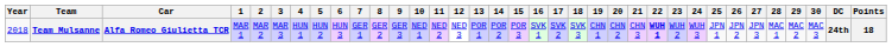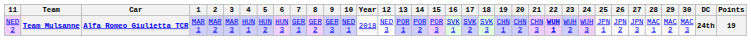 <table class="wikitable" style="text-align:center; font-size:85%">
 <tr>
-<th>Year</th>
+<th>11</th>
 <th>Team</th>
 <th>Car</th>
 <th>1</th>
 <th>2</th>
 <th>3</th>
 <th>4</th>
 <th>5</th>
 <th>6</th>
 <th>7</th>
 <th>8</th>
 <th>9</th>
 <th>10</th>
-<th>11</th>
+<th>Year</th>
 <th>12</th>
 <th>13</th>
 <th>14</th>
 <th>15</th>
 <th>16</th>
 <th>17</th>
 <th>18</th>
 <th>19</th>
 <th>20</th>
 <th>21</th>
 <th>22</th>
 <th>23</th>
 <th>24</th>
 <th>25</th>
 <th>26</th>
 <th>27</th>
 <th>28</th>
 <th>29</th>
 <th>30</th>
 <th>DC</th>
 <th>Points</th>
 </tr>
 <tr>
-<td><a href='#'>2018</a></td>
+<td style="background:#EFCFFF;"><a href='#'>NED<br>2</a><br></td>
 <th nowrap><a href='#'>Team Mulsanne</a></th>
 <th nowrap><a href='#'>Alfa Romeo Giulietta TCR</a></th>
 <td style="background:#CFCFFF;"><a href='#'>MAR<br>1</a><br></td>
 <td style="background:#CFCFFF;"><a href='#'>MAR<br>2</a><br></td>
 <td style="background:#CFCFFF;"><a href='#'>MAR<br>3</a><br></td>
 <td style="background:#CFCFFF;"><a href='#'>HUN<br>1</a><br></td>
 <td style="background:#CFCFFF;"><a href='#'>HUN<br>2</a><br></td>
 <td style="background:#EFCFFF;"><a href='#'>HUN<br>3</a><br></td>
 <td style="background:#CFCFFF;"><a href='#'>GER<br>1</a><br></td>
 <td style="background:#EFCFFF;"><a href='#'>GER<br>2</a><br></td>
 <td style="background:#CFCFFF;"><a href='#'>GER<br>3</a><br></td>
 <td style="background:#CFCFFF;"><a href='#'>NED<br>1</a><br></td>
-<td style="background:#EFCFFF;"><a href='#'>NED<br>2</a><br></td>
+<td><a href='#'>2018</a></td>
 <td style="background:#FFFFFF;"><a href='#'>NED<br>3</a><br></td>
 <td style="background:#CFCFFF;"><a href='#'>POR<br>1</a><br></td>
 <td style="background:#CFCFFF;"><a href='#'>POR<br>2</a><br></td>
 <td style="background:#EFCFFF;"><a href='#'>POR<br>3</a><br></td>
 <td style="background:#DFFFDF;"><a href='#'>SVK<br>1</a><br></td>
 <td style="background:#CFCFFF;"><a href='#'>SVK<br>2</a><br></td>
 <td style="background:#DFFFDF;"><a href='#'>SVK<br>3</a><br></td>
 <td style="background:#CFCFFF;"><a href='#'>CHN<br>1</a><br></td>
 <td style="background:#CFCFFF;"><a href='#'>CHN<br>2</a><br></td>
 <td style="background:#EFCFFF;"><a href='#'>CHN<br>3</a><br></td>
 <td style="background:#EFCFFF;"><strong><a href='#'>WUH<br>1</a><br></strong></td>
 <td style="background:#CFCFFF;"><a href='#'>WUH<br>2</a><br></td>
 <td style="background:#EFCFFF;"><a href='#'>WUH<br>3</a><br></td>
 <td><a href='#'>JPN<br>1</a></td>
 <td><a href='#'>JPN<br>2</a></td>
 <td><a href='#'>JPN<br>3</a></td>
 <td><a href='#'>MAC<br>1</a></td>
 <td><a href='#'>MAC<br>2</a></td>
 <td><a href='#'>MAC<br>3</a></td>
 <th>24th</th>
-<th>18</th>
+<th>19</th>
 </tr>
 </table>
